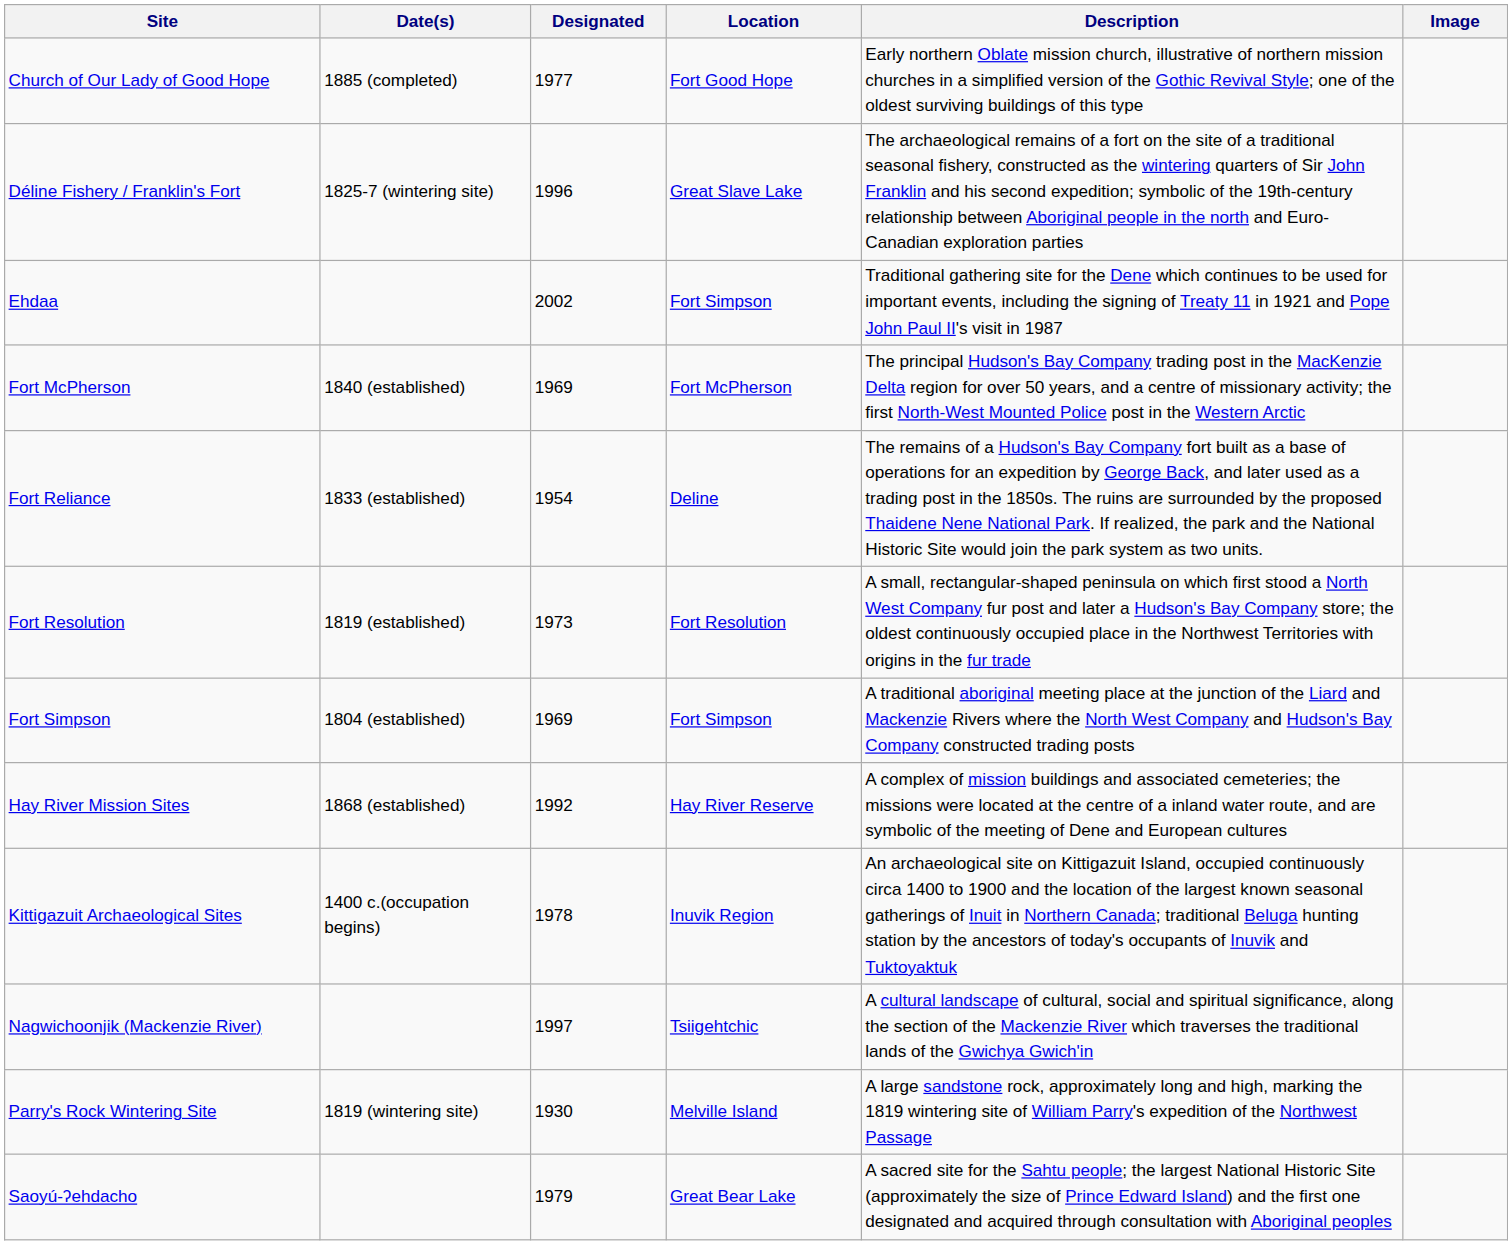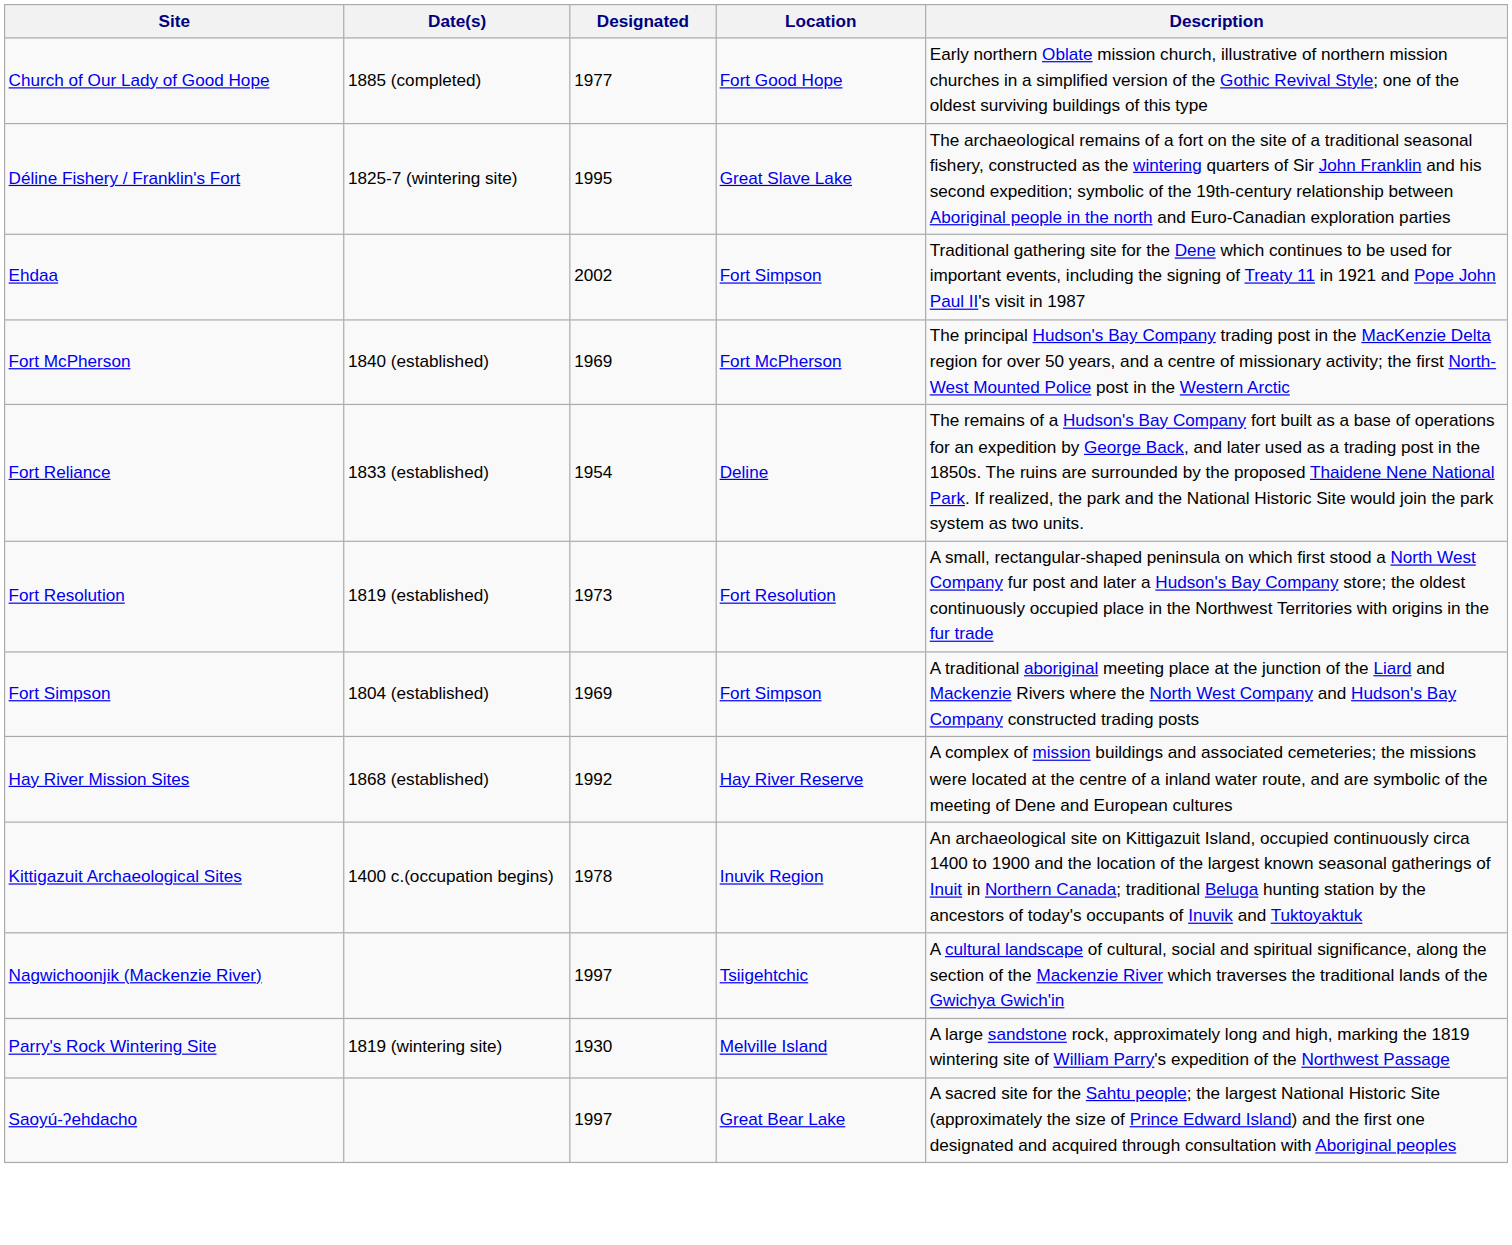 <table class="wikitable sortable" style="font-size:90%;width:100%;border:0px;text-align:left;line-height:150%;">
 <tr>
 <th style="background-color:#f2f2f2; color: #000080" width="21%">Site</th>
 <th style="background-color:#f2f2f2; color: #000080" width="14%">Date(s)</th>
 <th style="background-color:#f2f2f2; color: #000080" width="9%">Designated</th>
 <th style="background-color:#f2f2f2; color: #000080" width="13%">Location</th>
 <th style="background-color:#f2f2f2; color: #000080" width="36%" class="unsortable">Description</th>
-<th style="background-color:#f2f2f2; color: #000080" width="7%" class="unsortable">Image</th>
 </tr>
 <tr>
 <td><a href='#'>Church of Our Lady of Good Hope</a></td>
 <td>1885 (completed)</td>
 <td>1977</td>
 <td><a href='#'>Fort Good Hope</a><br></td>
 <td>Early northern <a href='#'>Oblate</a> mission church, illustrative of northern mission churches in a simplified version of the <a href='#'>Gothic Revival Style</a>; one of the oldest surviving buildings of this type</td>
-<td></td>
 </tr>
 <tr>
 <td><a href='#'>Déline Fishery / Franklin's Fort</a></td>
 <td>1825-7 (wintering site)</td>
-<td>1996</td>
+<td>1995</td>
 <td><a href='#'>Great Slave Lake</a><br></td>
 <td>The archaeological remains of a fort on the site of a traditional seasonal fishery, constructed as the <a href='#'>wintering</a> quarters of Sir <a href='#'>John Franklin</a> and his second expedition; symbolic of the 19th-century relationship between <a href='#'>Aboriginal people in the north</a> and Euro-Canadian exploration parties</td>
-<td></td>
 </tr>
 <tr>
 <td><a href='#'>Ehdaa</a></td>
 <td></td>
 <td>2002</td>
 <td><a href='#'>Fort Simpson</a><br></td>
 <td>Traditional gathering site for the <a href='#'>Dene</a> which continues to be used for important events, including the signing of <a href='#'>Treaty 11</a> in 1921 and <a href='#'>Pope John Paul II</a>'s visit in 1987</td>
-<td></td>
 </tr>
 <tr>
 <td><a href='#'>Fort McPherson</a></td>
 <td>1840 (established)</td>
 <td>1969</td>
 <td><a href='#'>Fort McPherson</a><br></td>
 <td>The principal <a href='#'>Hudson's Bay Company</a> trading post in the <a href='#'>MacKenzie Delta</a> region for over 50 years, and a centre of missionary activity; the first <a href='#'>North-West Mounted Police</a> post in the <a href='#'>Western Arctic</a></td>
-<td></td>
 </tr>
 <tr>
 <td><a href='#'>Fort Reliance</a></td>
 <td>1833 (established)</td>
 <td>1954</td>
 <td><a href='#'>Deline</a><br></td>
 <td>The remains of a <a href='#'>Hudson's Bay Company</a> fort built as a base of operations for an expedition by <a href='#'>George Back</a>, and later used as a trading post in the 1850s. The ruins are surrounded by the proposed <a href='#'>Thaidene Nene National Park</a>. If realized, the park and the National Historic Site would join the park system as two units.</td>
-<td></td>
 </tr>
 <tr>
 <td><a href='#'>Fort Resolution</a></td>
 <td>1819 (established)</td>
 <td>1973</td>
 <td><a href='#'>Fort Resolution</a><br></td>
 <td>A small, rectangular-shaped peninsula on which first stood a <a href='#'>North West Company</a> fur post and later a <a href='#'>Hudson's Bay Company</a> store; the oldest continuously occupied place in the Northwest Territories with origins in the <a href='#'>fur trade</a></td>
-<td></td>
 </tr>
 <tr>
 <td><a href='#'>Fort Simpson</a></td>
 <td>1804 (established)</td>
 <td>1969</td>
 <td><a href='#'>Fort Simpson</a><br></td>
 <td>A traditional <a href='#'>aboriginal</a> meeting place at the junction of the <a href='#'>Liard</a> and <a href='#'>Mackenzie</a> Rivers where the <a href='#'>North West Company</a> and <a href='#'>Hudson's Bay Company</a> constructed trading posts</td>
-<td></td>
 </tr>
 <tr>
 <td><a href='#'>Hay River Mission Sites</a></td>
 <td>1868 (established)</td>
 <td>1992</td>
 <td><a href='#'>Hay River Reserve</a><br></td>
 <td>A complex of <a href='#'>mission</a> buildings and associated cemeteries; the missions were located at the centre of a  inland water route, and are symbolic of the meeting of Dene and European cultures</td>
-<td></td>
 </tr>
 <tr>
 <td><a href='#'>Kittigazuit Archaeological Sites</a></td>
 <td>1400 c.(occupation begins)</td>
 <td>1978</td>
 <td><a href='#'>Inuvik Region</a><br></td>
 <td>An archaeological site on Kittigazuit Island, occupied continuously circa 1400 to 1900 and the location of the largest known seasonal gatherings of <a href='#'>Inuit</a> in <a href='#'>Northern Canada</a>; traditional <a href='#'>Beluga</a> hunting station by the ancestors of today's occupants of <a href='#'>Inuvik</a> and <a href='#'>Tuktoyaktuk</a></td>
-<td></td>
 </tr>
 <tr>
 <td><a href='#'>Nagwichoonjik (Mackenzie River)</a></td>
 <td></td>
 <td>1997</td>
 <td><a href='#'>Tsiigehtchic</a><br></td>
 <td>A <a href='#'>cultural landscape</a> of cultural, social and spiritual significance, along the section of the <a href='#'>Mackenzie River</a> which traverses the traditional lands of the <a href='#'>Gwichya Gwich'in</a></td>
-<td></td>
 </tr>
 <tr>
 <td><a href='#'>Parry's Rock Wintering Site</a></td>
 <td>1819 (wintering site)</td>
 <td>1930</td>
 <td><a href='#'>Melville Island</a><br></td>
 <td>A large <a href='#'>sandstone</a> rock, approximately  long and  high, marking the 1819 wintering site of <a href='#'>William Parry</a>'s expedition of the <a href='#'>Northwest Passage</a></td>
-<td></td>
 </tr>
 <tr>
 <td><a href='#'>Saoyú-ʔehdacho</a></td>
 <td></td>
-<td>1979</td>
+<td>1997</td>
 <td><a href='#'>Great Bear Lake</a><br></td>
 <td>A sacred site for the <a href='#'>Sahtu people</a>; the largest National Historic Site (approximately the size of <a href='#'>Prince Edward Island</a>) and the first one designated and acquired through consultation with <a href='#'>Aboriginal peoples</a></td>
-<td></td>
 </tr>
 </table>
